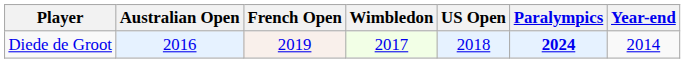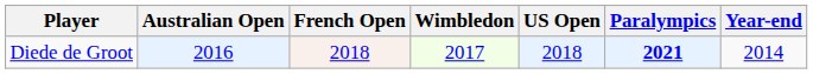 <table class="wikitable sortable" style="text-align:center">
 <tr>
 <th>Player</th>
 <th>Australian Open</th>
 <th>French Open</th>
 <th>Wimbledon</th>
 <th>US Open</th>
 <th><a href='#'>Paralympics</a></th>
 <th><a href='#'>Year-end</a></th>
 </tr>
 <tr>
 <td style="text-align:left;"> <a href='#'>Diede de Groot</a></td>
 <td style="background: #e6f2ff;"><a href='#'>2016</a></td>
-<td style="background: #f9f0eb;"><a href='#'>2019</a></td>
+<td style="background: #f9f0eb;"><a href='#'>2018</a></td>
 <td style="background: #f2ffe6;"><a href='#'>2017</a></td>
 <td style="background: #e6f2ff;"><a href='#'>2018</a></td>
-<td style="background: #e6f2ff;"><strong><a href='#'>2024</a></strong></td>
+<td style="background: #e6f2ff;"><strong><a href='#'>2021</a></strong></td>
 <td><a href='#'>2014</a></td>
 </tr>
 </table>
